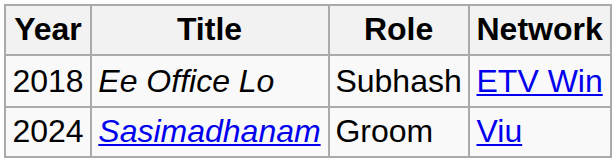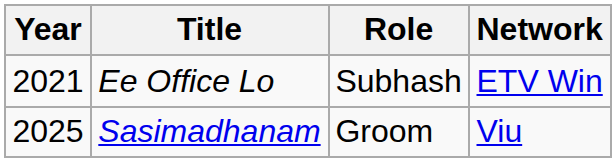 <table class="wikitable">
 <tr>
 <th>Year</th>
 <th>Title</th>
 <th>Role</th>
 <th>Network</th>
 </tr>
 <tr>
-<td>2018</td>
+<td>2021</td>
 <td><em>Ee Office Lo</em></td>
 <td>Subhash</td>
 <td><a href='#'>ETV Win</a></td>
 </tr>
 <tr>
-<td>2024</td>
+<td>2025</td>
 <td><em><a href='#'>Sasimadhanam</a></em></td>
 <td>Groom</td>
 <td><a href='#'>Viu</a></td>
 </tr>
 </table>
